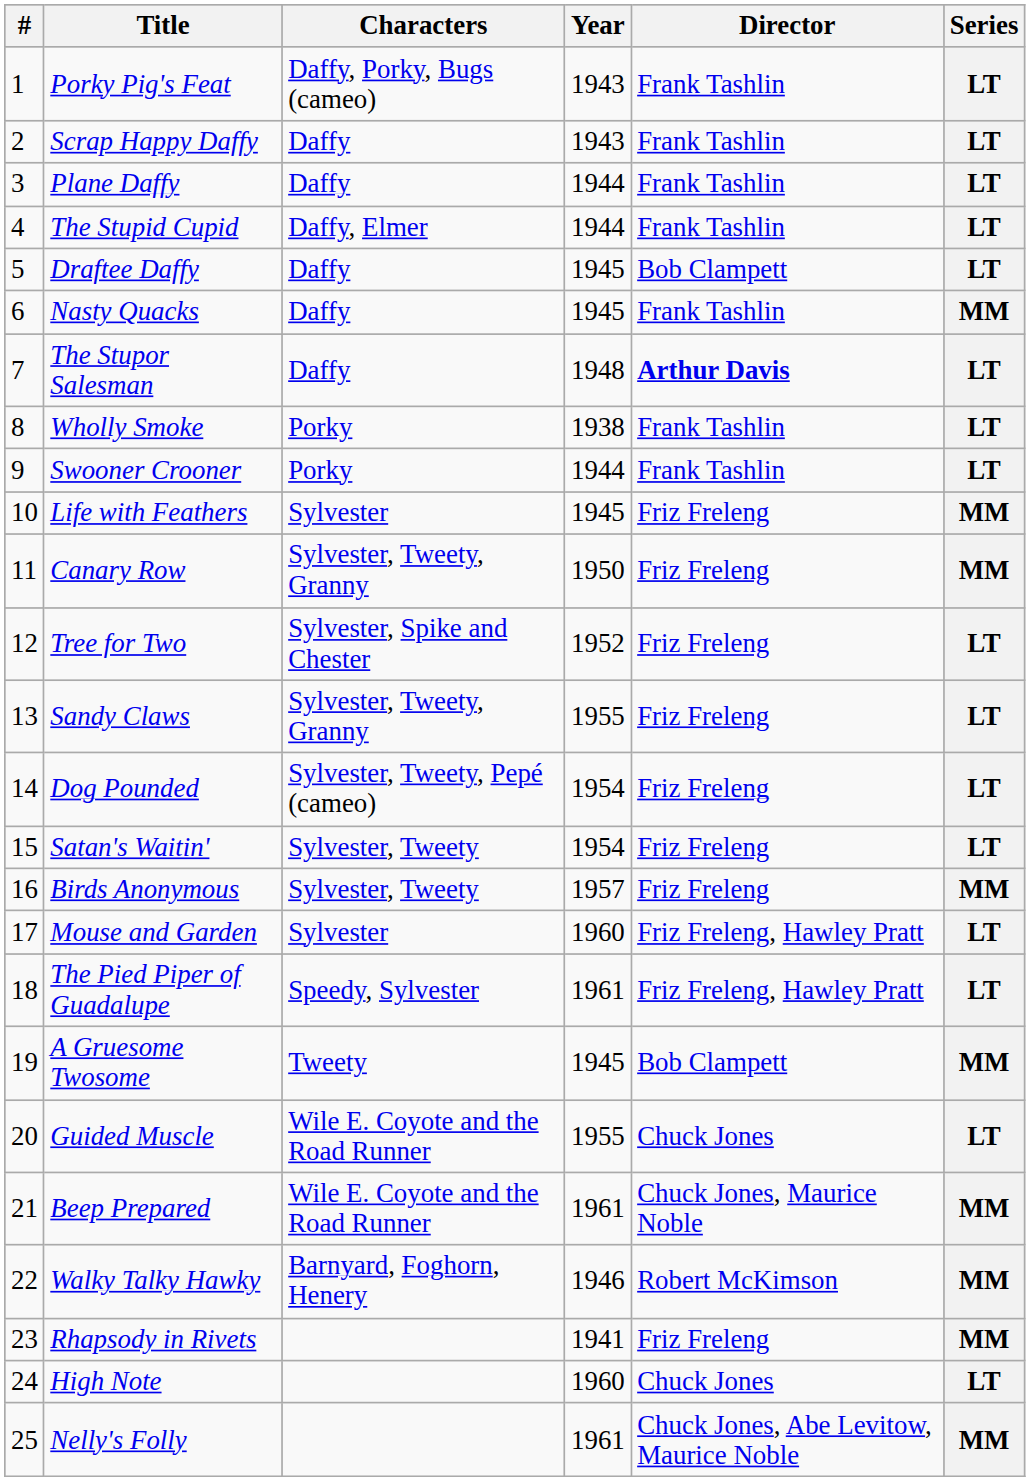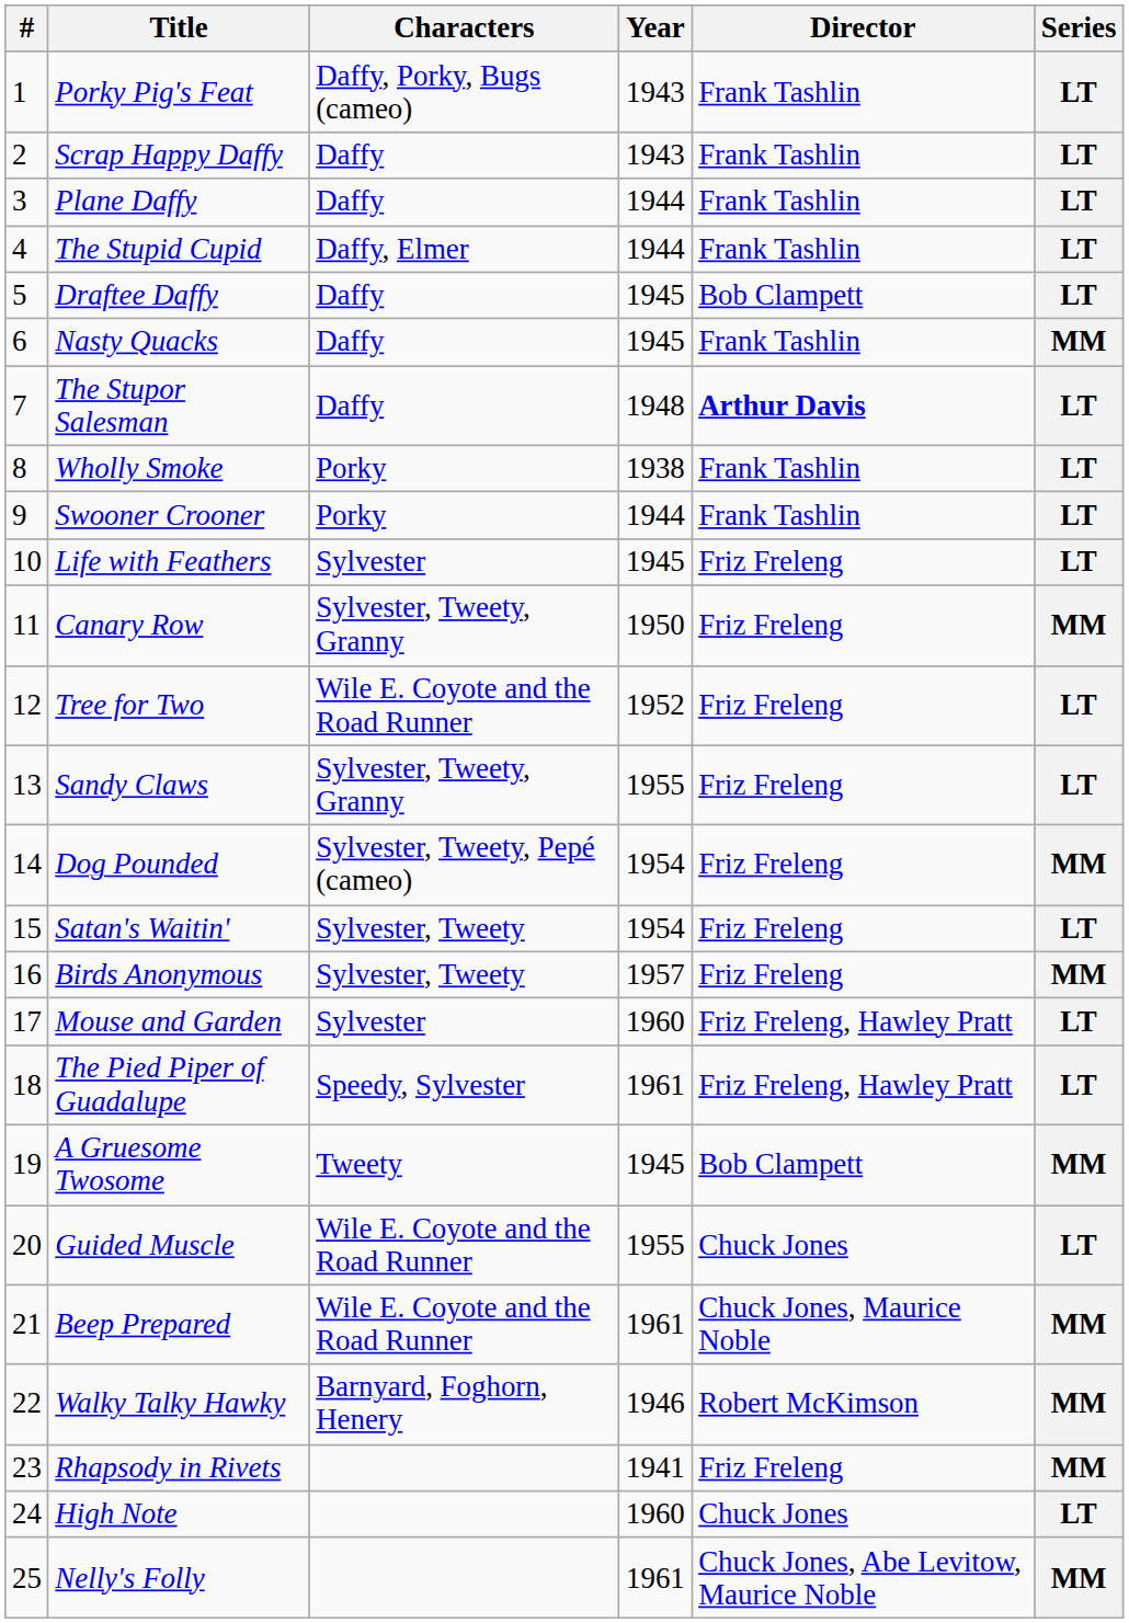 <table class="wikitable sortable">
 <tr>
 <th>#</th>
 <th>Title</th>
 <th>Characters</th>
 <th>Year</th>
 <th>Director</th>
 <th>Series</th>
 </tr>
 <tr>
 <td>1</td>
 <td><em><a href='#'>Porky Pig's Feat</a></em></td>
 <td><a href='#'>Daffy</a>, <a href='#'>Porky</a>, <a href='#'>Bugs</a> (cameo)</td>
 <td>1943</td>
 <td><a href='#'>Frank Tashlin</a></td>
 <th>LT</th>
 </tr>
 <tr>
 <td>2</td>
 <td><em><a href='#'>Scrap Happy Daffy</a></em></td>
 <td><a href='#'>Daffy</a></td>
 <td>1943</td>
 <td><a href='#'>Frank Tashlin</a></td>
 <th>LT</th>
 </tr>
 <tr>
 <td>3</td>
 <td><em><a href='#'>Plane Daffy</a></em></td>
 <td><a href='#'>Daffy</a></td>
 <td>1944</td>
 <td><a href='#'>Frank Tashlin</a></td>
 <th>LT</th>
 </tr>
 <tr>
 <td>4</td>
 <td><em><a href='#'>The Stupid Cupid</a></em></td>
 <td><a href='#'>Daffy</a>, <a href='#'>Elmer</a></td>
 <td>1944</td>
 <td><a href='#'>Frank Tashlin</a></td>
 <th>LT</th>
 </tr>
 <tr>
 <td>5</td>
 <td><em><a href='#'>Draftee Daffy</a></em></td>
 <td><a href='#'>Daffy</a></td>
 <td>1945</td>
 <td><a href='#'>Bob Clampett</a></td>
 <th>LT</th>
 </tr>
 <tr>
 <td>6</td>
 <td><em><a href='#'>Nasty Quacks</a></em></td>
 <td><a href='#'>Daffy</a></td>
 <td>1945</td>
 <td><a href='#'>Frank Tashlin</a></td>
 <th>MM</th>
 </tr>
 <tr>
 <td>7</td>
 <td><em><a href='#'>The Stupor Salesman</a></em></td>
 <td><a href='#'>Daffy</a></td>
 <td>1948</td>
 <td><strong><a href='#'>Arthur Davis</a></strong></td>
 <th>LT</th>
 </tr>
 <tr>
 <td>8</td>
 <td><em><a href='#'>Wholly Smoke</a></em></td>
 <td><a href='#'>Porky</a></td>
 <td>1938</td>
 <td><a href='#'>Frank Tashlin</a></td>
 <th>LT</th>
 </tr>
 <tr>
 <td>9</td>
 <td><em><a href='#'>Swooner Crooner</a></em></td>
 <td><a href='#'>Porky</a></td>
 <td>1944</td>
 <td><a href='#'>Frank Tashlin</a></td>
 <th>LT</th>
 </tr>
 <tr>
 <td>10</td>
 <td><em><a href='#'>Life with Feathers</a></em></td>
 <td><a href='#'>Sylvester</a></td>
 <td>1945</td>
 <td><a href='#'>Friz Freleng</a></td>
-<th>MM</th>
+<th>LT</th>
 </tr>
 <tr>
 <td>11</td>
 <td><em><a href='#'>Canary Row</a></em></td>
 <td><a href='#'>Sylvester</a>, <a href='#'>Tweety</a>, <a href='#'>Granny</a></td>
 <td>1950</td>
 <td><a href='#'>Friz Freleng</a></td>
 <th>MM</th>
 </tr>
 <tr>
 <td>12</td>
 <td><em><a href='#'>Tree for Two</a></em></td>
-<td><a href='#'>Sylvester</a>, <a href='#'>Spike and Chester</a></td>
+<td><a href='#'>Wile E. Coyote and the Road Runner</a></td>
 <td>1952</td>
 <td><a href='#'>Friz Freleng</a></td>
 <th>LT</th>
 </tr>
 <tr>
 <td>13</td>
 <td><em><a href='#'>Sandy Claws</a></em></td>
 <td><a href='#'>Sylvester</a>, <a href='#'>Tweety</a>, <a href='#'>Granny</a></td>
 <td>1955</td>
 <td><a href='#'>Friz Freleng</a></td>
 <th>LT</th>
 </tr>
 <tr>
 <td>14</td>
 <td><em><a href='#'>Dog Pounded</a></em></td>
 <td><a href='#'>Sylvester</a>, <a href='#'>Tweety</a>, <a href='#'>Pepé</a> (cameo)</td>
 <td>1954</td>
 <td><a href='#'>Friz Freleng</a></td>
-<th>LT</th>
+<th>MM</th>
 </tr>
 <tr>
 <td>15</td>
 <td><em><a href='#'>Satan's Waitin'</a></em></td>
 <td><a href='#'>Sylvester</a>, <a href='#'>Tweety</a></td>
 <td>1954</td>
 <td><a href='#'>Friz Freleng</a></td>
 <th>LT</th>
 </tr>
 <tr>
 <td>16</td>
 <td><em><a href='#'>Birds Anonymous</a></em></td>
 <td><a href='#'>Sylvester</a>, <a href='#'>Tweety</a></td>
 <td>1957</td>
 <td><a href='#'>Friz Freleng</a></td>
 <th>MM</th>
 </tr>
 <tr>
 <td>17</td>
 <td><em><a href='#'>Mouse and Garden</a></em></td>
 <td><a href='#'>Sylvester</a></td>
 <td>1960</td>
 <td><a href='#'>Friz Freleng</a>, <a href='#'>Hawley Pratt</a></td>
 <th>LT</th>
 </tr>
 <tr>
 <td>18</td>
 <td><em><a href='#'>The Pied Piper of Guadalupe</a></em></td>
 <td><a href='#'>Speedy</a>, <a href='#'>Sylvester</a></td>
 <td>1961</td>
 <td><a href='#'>Friz Freleng</a>, <a href='#'>Hawley Pratt</a></td>
 <th>LT</th>
 </tr>
 <tr>
 <td>19</td>
 <td><em><a href='#'>A Gruesome Twosome</a></em></td>
 <td><a href='#'>Tweety</a></td>
 <td>1945</td>
 <td><a href='#'>Bob Clampett</a></td>
 <th>MM</th>
 </tr>
 <tr>
 <td>20</td>
 <td><em><a href='#'>Guided Muscle</a></em></td>
 <td><a href='#'>Wile E. Coyote and the Road Runner</a></td>
 <td>1955</td>
 <td><a href='#'>Chuck Jones</a></td>
 <th>LT</th>
 </tr>
 <tr>
 <td>21</td>
 <td><em><a href='#'>Beep Prepared</a></em></td>
 <td><a href='#'>Wile E. Coyote and the Road Runner</a></td>
 <td>1961</td>
 <td><a href='#'>Chuck Jones</a>, <a href='#'>Maurice Noble</a></td>
 <th>MM</th>
 </tr>
 <tr>
 <td>22</td>
 <td><em><a href='#'>Walky Talky Hawky</a></em></td>
 <td><a href='#'>Barnyard</a>, <a href='#'>Foghorn</a>, <a href='#'>Henery</a></td>
 <td>1946</td>
 <td><a href='#'>Robert McKimson</a></td>
 <th>MM</th>
 </tr>
 <tr>
 <td>23</td>
 <td><em><a href='#'>Rhapsody in Rivets</a></em></td>
 <td></td>
 <td>1941</td>
 <td><a href='#'>Friz Freleng</a></td>
 <th>MM</th>
 </tr>
 <tr>
 <td>24</td>
 <td><em><a href='#'>High Note</a></em></td>
 <td></td>
 <td>1960</td>
 <td><a href='#'>Chuck Jones</a></td>
 <th>LT</th>
 </tr>
 <tr>
 <td>25</td>
 <td><em><a href='#'>Nelly's Folly</a></em></td>
 <td></td>
 <td>1961</td>
 <td><a href='#'>Chuck Jones</a>, <a href='#'>Abe Levitow</a>, <a href='#'>Maurice Noble</a></td>
 <th>MM</th>
 </tr>
 <tr>
 </tr>
 </table>
